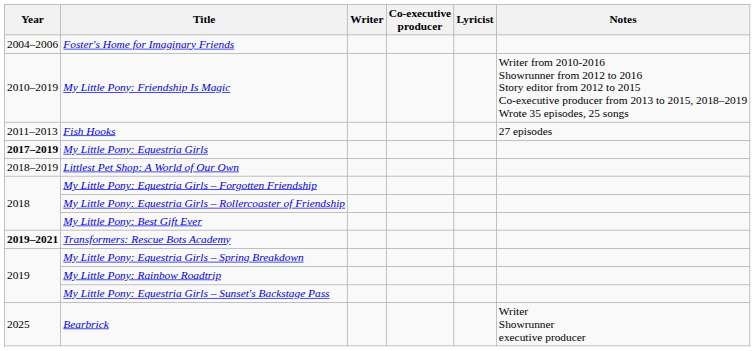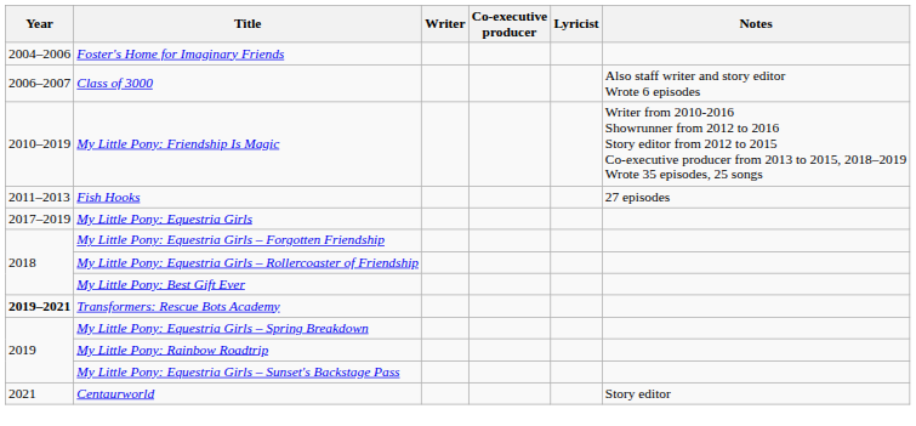 <table class="wikitable">
 <tr>
 <th>Year</th>
 <th>Title</th>
 <th>Writer</th>
 <th>Co-executive<br>producer</th>
 <th>Lyricist</th>
 <th>Notes</th>
 </tr>
 <tr>
 <td>2004–2006</td>
 <td><em><a href='#'>Foster's Home for Imaginary Friends</a></em></td>
 <td></td>
 <td></td>
 <td></td>
 <td></td>
 </tr>
 <tr>
+<td>2006–2007</td>
+<td><em><a href='#'>Class of 3000</a></em></td>
+<td></td>
+<td></td>
+<td></td>
+<td>Also staff writer and story editor<br>Wrote 6 episodes</td>
+</tr>
+<tr>
 <td>2010–2019</td>
 <td><em><a href='#'>My Little Pony: Friendship Is Magic</a></em></td>
 <td></td>
 <td></td>
 <td></td>
 <td>Writer from 2010-2016<br>Showrunner from 2012 to 2016<br>Story editor from 2012 to 2015<br>Co-executive producer from 2013 to 2015, 2018–2019<br>Wrote 35 episodes, 25 songs</td>
 </tr>
 <tr>
 <td>2011–2013</td>
 <td><em><a href='#'>Fish Hooks</a></em></td>
 <td></td>
 <td></td>
 <td></td>
 <td>27 episodes</td>
 </tr>
 <tr>
-<td><strong>2017–2019</strong></td>
+<td>2017–2019</td>
 <td><em><a href='#'>My Little Pony: Equestria Girls</a></em></td>
-<td></td>
-<td></td>
-<td></td>
-<td></td>
-</tr>
-<tr>
-<td>2018–2019</td>
-<td><em><a href='#'>Littlest Pet Shop: A World of Our Own</a></em></td>
 <td></td>
 <td></td>
 <td></td>
 <td></td>
 </tr>
 <tr>
 <td rowspan="3">2018</td>
 <td><em><a href='#'>My Little Pony: Equestria Girls – Forgotten Friendship</a></em></td>
 <td></td>
 <td></td>
 <td></td>
 <td></td>
 </tr>
 <tr>
 <td><em><a href='#'>My Little Pony: Equestria Girls – Rollercoaster of Friendship</a></em></td>
 <td></td>
 <td></td>
 <td></td>
 <td></td>
 </tr>
 <tr>
 <td><em><a href='#'>My Little Pony: Best Gift Ever</a></em></td>
 <td></td>
 <td></td>
 <td></td>
 <td></td>
 </tr>
 <tr>
 <td><strong>2019–2021</strong></td>
 <td><em><a href='#'>Transformers: Rescue Bots Academy</a></em></td>
 <td></td>
 <td></td>
 <td></td>
 <td></td>
 </tr>
 <tr>
 <td rowspan="3">2019</td>
 <td><em><a href='#'>My Little Pony: Equestria Girls – Spring Breakdown</a></em></td>
 <td></td>
 <td></td>
 <td></td>
 <td></td>
 </tr>
 <tr>
 <td><em><a href='#'>My Little Pony: Rainbow Roadtrip</a></em></td>
 <td></td>
 <td></td>
 <td></td>
 <td></td>
 </tr>
 <tr>
 <td><em><a href='#'>My Little Pony: Equestria Girls – Sunset's Backstage Pass</a></em></td>
 <td></td>
 <td></td>
 <td></td>
 <td></td>
 </tr>
 <tr>
-<td>2025</td>
-<td><em><a href='#'>Bearbrick</a></em></td>
+<td>2021</td>
+<td><em><a href='#'>Centaurworld</a></em></td>
 <td></td>
 <td></td>
 <td></td>
-<td>Writer<br>Showrunner<br>executive producer</td>
+<td>Story editor</td>
 </tr>
 </table>
